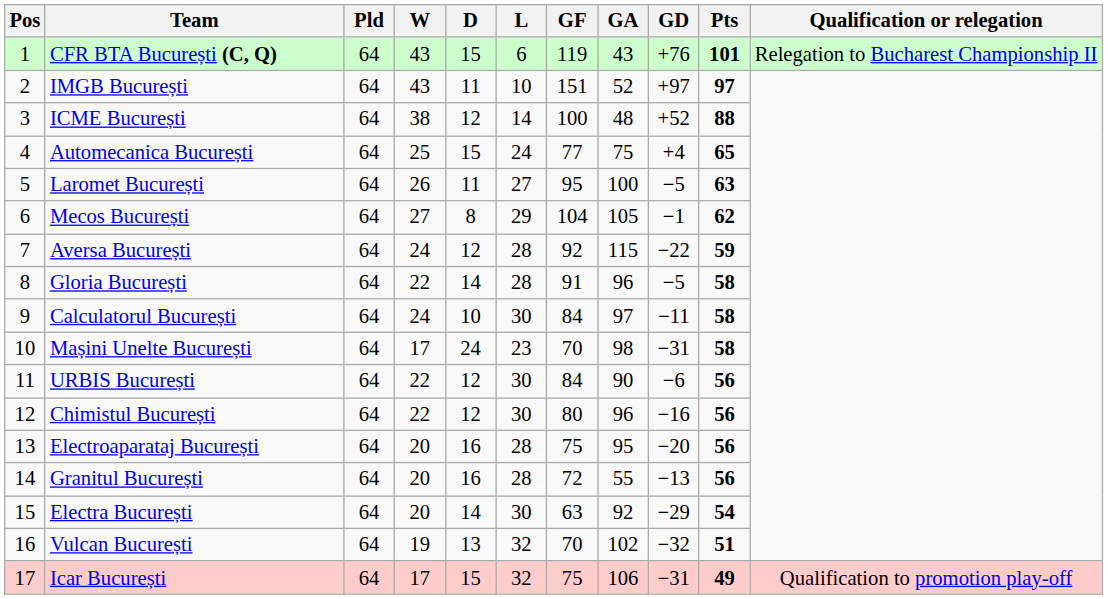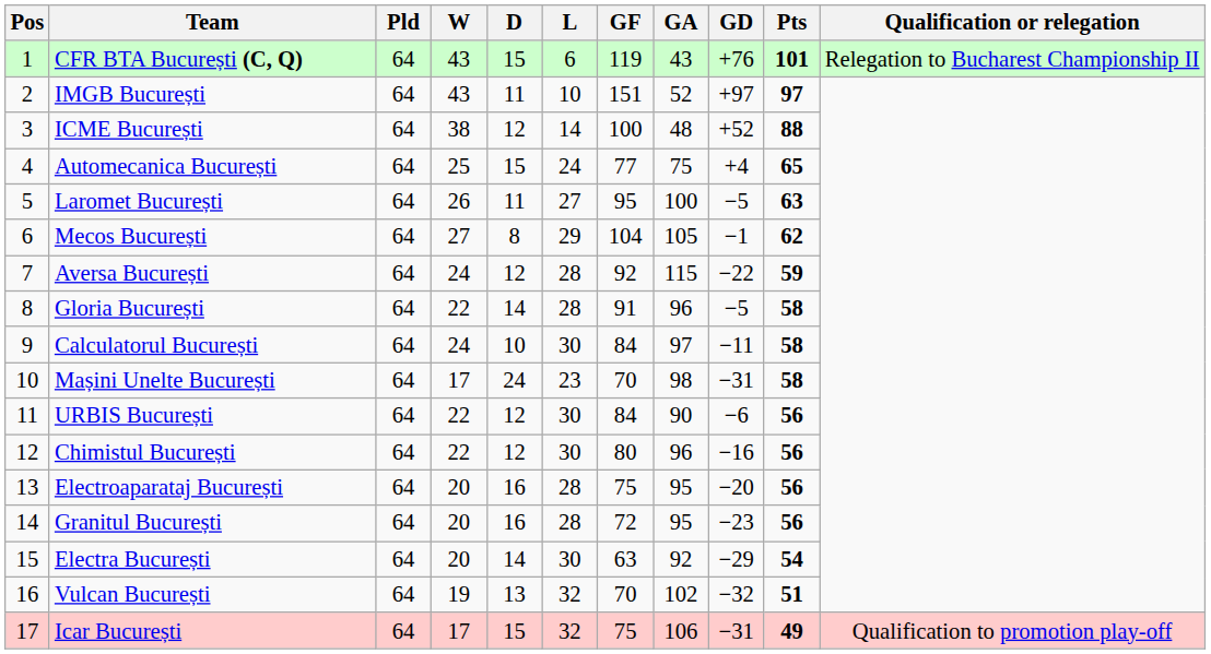 <table class="wikitable" style="text-align:center">
 <tr>
 <th><abbr>Pos</abbr></th>
 <th style="width:14em">Team</th>
 <th style="width:2em"><abbr>Pld</abbr></th>
 <th style="width:2em"><abbr>W</abbr></th>
 <th style="width:2em"><abbr>D</abbr></th>
 <th style="width:2em"><abbr>L</abbr></th>
 <th style="width:2em"><abbr>GF</abbr></th>
 <th style="width:2em"><abbr>GA</abbr></th>
 <th style="width:2em"><abbr>GD</abbr></th>
 <th style="width:2em"><abbr>Pts</abbr></th>
 <th>Qualification or relegation</th>
 </tr>
 <tr align=center bgcolor=#ccffcc>
 <td>1</td>
 <td align=left><a href='#'>CFR BTA București</a> <strong>(C, Q)</strong></td>
 <td>64</td>
 <td>43</td>
 <td>15</td>
 <td>6</td>
 <td>119</td>
 <td>43</td>
 <td>+76</td>
 <td><strong>101</strong></td>
 <td>Relegation to <a href='#'>Bucharest Championship II</a></td>
 </tr>
 <tr align=center>
 <td>2</td>
 <td align=left><a href='#'>IMGB București</a></td>
 <td>64</td>
 <td>43</td>
 <td>11</td>
 <td>10</td>
 <td>151</td>
 <td>52</td>
 <td>+97</td>
 <td><strong>97</strong></td>
 </tr>
 <tr align=center>
 <td>3</td>
 <td align=left><a href='#'>ICME București</a></td>
 <td>64</td>
 <td>38</td>
 <td>12</td>
 <td>14</td>
 <td>100</td>
 <td>48</td>
 <td>+52</td>
 <td><strong>88</strong></td>
 </tr>
 <tr align=center>
 <td>4</td>
 <td align=left><a href='#'>Automecanica București</a></td>
 <td>64</td>
 <td>25</td>
 <td>15</td>
 <td>24</td>
 <td>77</td>
 <td>75</td>
 <td>+4</td>
 <td><strong>65</strong></td>
 </tr>
 <tr align=center>
 <td>5</td>
 <td align=left><a href='#'>Laromet București</a></td>
 <td>64</td>
 <td>26</td>
 <td>11</td>
 <td>27</td>
 <td>95</td>
 <td>100</td>
 <td>−5</td>
 <td><strong>63</strong></td>
 </tr>
 <tr align=center>
 <td>6</td>
 <td align=left><a href='#'>Mecos București</a></td>
 <td>64</td>
 <td>27</td>
 <td>8</td>
 <td>29</td>
 <td>104</td>
 <td>105</td>
 <td>−1</td>
 <td><strong>62</strong></td>
 </tr>
 <tr align=center>
 <td>7</td>
 <td align=left><a href='#'>Aversa București</a></td>
 <td>64</td>
 <td>24</td>
 <td>12</td>
 <td>28</td>
 <td>92</td>
 <td>115</td>
 <td>−22</td>
 <td><strong>59</strong></td>
 </tr>
 <tr align=center>
 <td>8</td>
 <td align=left><a href='#'>Gloria București</a></td>
 <td>64</td>
 <td>22</td>
 <td>14</td>
 <td>28</td>
 <td>91</td>
 <td>96</td>
 <td>−5</td>
 <td><strong>58</strong></td>
 </tr>
 <tr align=center>
 <td>9</td>
 <td align=left><a href='#'>Calculatorul București</a></td>
 <td>64</td>
 <td>24</td>
 <td>10</td>
 <td>30</td>
 <td>84</td>
 <td>97</td>
 <td>−11</td>
 <td><strong>58</strong></td>
 </tr>
 <tr align=center>
 <td>10</td>
 <td align=left><a href='#'>Mașini Unelte București</a></td>
 <td>64</td>
 <td>17</td>
 <td>24</td>
 <td>23</td>
 <td>70</td>
 <td>98</td>
 <td>−31</td>
 <td><strong>58</strong></td>
 </tr>
 <tr align=center>
 <td>11</td>
 <td align=left><a href='#'>URBIS București</a></td>
 <td>64</td>
 <td>22</td>
 <td>12</td>
 <td>30</td>
 <td>84</td>
 <td>90</td>
 <td>−6</td>
 <td><strong>56</strong></td>
 </tr>
 <tr align=center>
 <td>12</td>
 <td align=left><a href='#'>Chimistul București</a></td>
 <td>64</td>
 <td>22</td>
 <td>12</td>
 <td>30</td>
 <td>80</td>
 <td>96</td>
 <td>−16</td>
 <td><strong>56</strong></td>
 </tr>
 <tr align=center>
 <td>13</td>
 <td align=left><a href='#'>Electroaparataj București</a></td>
 <td>64</td>
 <td>20</td>
 <td>16</td>
 <td>28</td>
 <td>75</td>
 <td>95</td>
 <td>−20</td>
 <td><strong>56</strong></td>
 </tr>
 <tr align=center>
 <td>14</td>
 <td align=left><a href='#'>Granitul București</a></td>
 <td>64</td>
 <td>20</td>
 <td>16</td>
 <td>28</td>
 <td>72</td>
-<td>55</td>
-<td>−13</td>
+<td>95</td>
+<td>−23</td>
 <td><strong>56</strong></td>
 </tr>
 <tr align=center>
 <td>15</td>
 <td align=left><a href='#'>Electra București</a></td>
 <td>64</td>
 <td>20</td>
 <td>14</td>
 <td>30</td>
 <td>63</td>
 <td>92</td>
 <td>−29</td>
 <td><strong>54</strong></td>
 </tr>
 <tr align=center>
 <td>16</td>
 <td align=left><a href='#'>Vulcan București</a></td>
 <td>64</td>
 <td>19</td>
 <td>13</td>
 <td>32</td>
 <td>70</td>
 <td>102</td>
 <td>−32</td>
 <td><strong>51</strong></td>
 </tr>
 <tr align=center bgcolor=#ffcccc>
 <td>17</td>
 <td align=left><a href='#'>Icar București</a></td>
 <td>64</td>
 <td>17</td>
 <td>15</td>
 <td>32</td>
 <td>75</td>
 <td>106</td>
 <td>−31</td>
 <td><strong>49</strong></td>
 <td>Qualification to <a href='#'>promotion play-off</a></td>
 </tr>
 </table>
